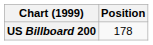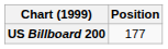 <table class="wikitable plainrowheaders" style="text-align:center">
 <tr>
 <th scope="col">Chart (1999)</th>
 <th scope="col">Position</th>
 </tr>
 <tr>
 <th scope="row">US <em>Billboard</em> 200</th>
-<td>178</td>
+<td>177</td>
 </tr>
 </table>
